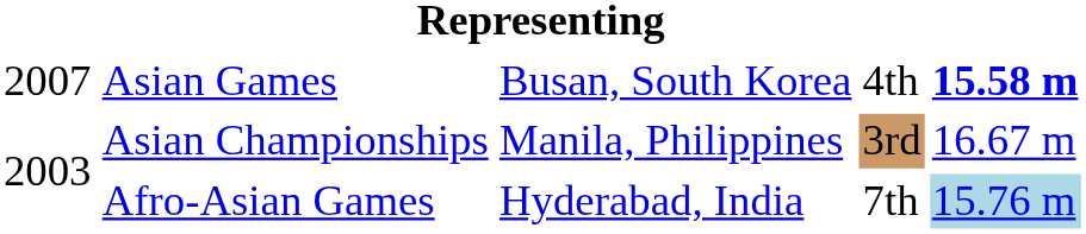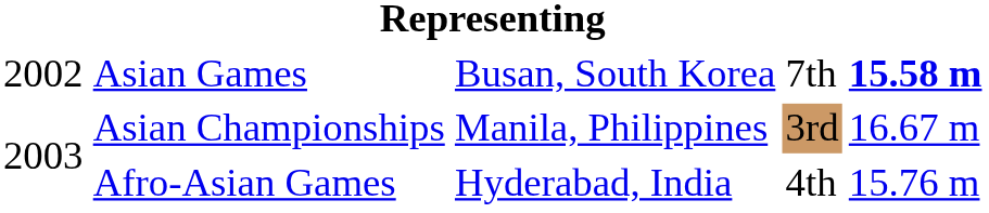 <table>
 <tr>
 <th colspan="5">Representing </th>
 </tr>
 <tr>
-<td>2007</td>
+<td>2002</td>
 <td><a href='#'>Asian Games</a></td>
 <td><a href='#'>Busan, South Korea</a></td>
-<td>4th</td>
+<td>7th</td>
 <td><strong><a href='#'>15.58 m</a></strong></td>
 </tr>
 <tr>
 <td rowspan=2>2003</td>
 <td><a href='#'>Asian Championships</a></td>
 <td><a href='#'>Manila, Philippines</a></td>
 <td bgcolor="cc9966">3rd</td>
 <td><a href='#'>16.67 m</a></td>
 </tr>
 <tr>
 <td><a href='#'>Afro-Asian Games</a></td>
 <td><a href='#'>Hyderabad, India</a></td>
-<td>7th</td>
-<td style="background: lightblue;"><a href='#'>15.76 m</a></td>
+<td>4th</td>
+<td><a href='#'>15.76 m</a></td>
 </tr>
 </table>
